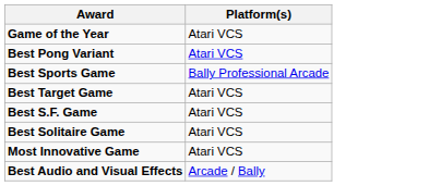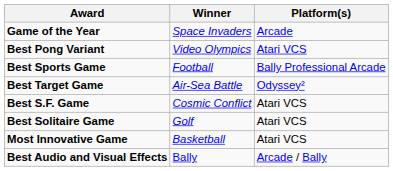 <table class="wikitable">
 <tr>
 <th>Award</th>
+<th>Winner</th>
 <th>Platform(s)</th>
 </tr>
 <tr>
 <td><strong>Game of the Year</strong></td>
-<td>Atari VCS</td>
+<td><em><a href='#'>Space Invaders</a></em></td>
+<td><a href='#'>Arcade</a></td>
 </tr>
 <tr>
 <td><strong>Best Pong Variant</strong></td>
+<td><em><a href='#'>Video Olympics</a></em></td>
 <td><a href='#'>Atari VCS</a></td>
 </tr>
 <tr>
 <td><strong>Best Sports Game</strong></td>
+<td><em><a href='#'>Football</a></em></td>
 <td><a href='#'>Bally Professional Arcade</a></td>
 </tr>
 <tr>
 <td><strong>Best Target Game</strong></td>
-<td>Atari VCS</td>
+<td><em><a href='#'>Air-Sea Battle</a></em></td>
+<td><a href='#'>Odyssey²</a></td>
 </tr>
 <tr>
 <td><strong>Best S.F. Game</strong></td>
+<td><em><a href='#'>Cosmic Conflict</a></em></td>
 <td>Atari VCS</td>
 </tr>
 <tr>
 <td><strong>Best Solitaire Game</strong></td>
+<td><em><a href='#'>Golf</a></em></td>
 <td>Atari VCS</td>
 </tr>
 <tr>
 <td><strong>Most Innovative Game</strong></td>
+<td><em><a href='#'>Basketball</a></em></td>
 <td>Atari VCS</td>
 </tr>
 <tr>
 <td><strong>Best Audio and Visual Effects</strong></td>
+<td><a href='#'>Bally</a></td>
 <td><a href='#'>Arcade</a> / <a href='#'>Bally</a></td>
 </tr>
 </table>
